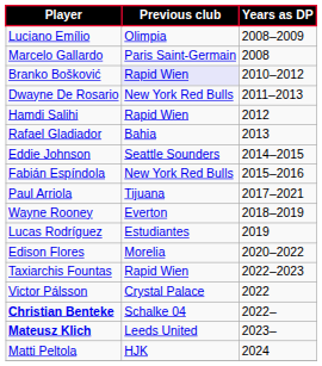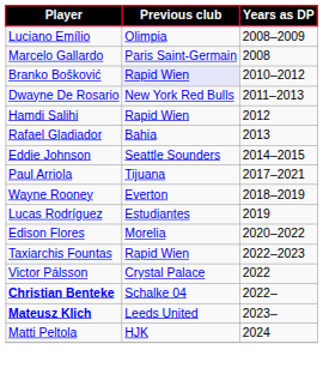 <table class="wikitable sortable" style="text-align:center">
 <tr>
 <th style="background:#000000; color:#FFFFFF; border:2px solid #E4002B;">Player</th>
 <th style="background:#000000; color:#FFFFFF; border:2px solid #E4002B;">Previous club</th>
 <th style="background:#000000; color:#FFFFFF; border:2px solid #E4002B;">Years as DP</th>
 </tr>
 <tr>
 <td align=left> <a href='#'>Luciano Emílio</a></td>
 <td align=left> <a href='#'>Olimpia</a></td>
 <td align=left>2008–2009</td>
 </tr>
 <tr>
 <td align=left> <a href='#'>Marcelo Gallardo</a></td>
 <td align=left> <a href='#'>Paris Saint-Germain</a></td>
 <td align=left>2008</td>
 </tr>
 <tr>
 <td align=left> <a href='#'>Branko Bošković</a></td>
 <td align=left style="background: lavender;"> <a href='#'>Rapid Wien</a></td>
 <td align=left>2010–2012</td>
 </tr>
 <tr>
 <td align=left> <a href='#'>Dwayne De Rosario</a></td>
 <td align=left> <a href='#'>New York Red Bulls</a></td>
 <td align=left>2011–2013</td>
 </tr>
 <tr>
 <td align=left> <a href='#'>Hamdi Salihi</a></td>
 <td align=left> <a href='#'>Rapid Wien</a></td>
 <td align=left>2012</td>
 </tr>
 <tr>
 <td align=left> <a href='#'>Rafael Gladiador</a></td>
 <td align=left> <a href='#'>Bahia</a></td>
 <td align=left>2013</td>
 </tr>
 <tr>
 <td align=left> <a href='#'>Eddie Johnson</a></td>
 <td align=left> <a href='#'>Seattle Sounders</a></td>
 <td align=left>2014–2015</td>
-</tr>
-<tr>
-<td align=left> <a href='#'>Fabián Espíndola</a></td>
-<td align=left> <a href='#'>New York Red Bulls</a></td>
-<td align=left>2015–2016</td>
 </tr>
 <tr>
 <td align=left> <a href='#'>Paul Arriola</a></td>
 <td align=left> <a href='#'>Tijuana</a></td>
 <td align=left>2017–2021</td>
 </tr>
 <tr>
 <td align=left> <a href='#'>Wayne Rooney</a></td>
 <td align=left> <a href='#'>Everton</a></td>
 <td align=left>2018–2019</td>
 </tr>
 <tr>
 <td align=left> <a href='#'>Lucas Rodríguez</a></td>
 <td align=left> <a href='#'>Estudiantes</a></td>
 <td align=left>2019</td>
 </tr>
 <tr>
 <td align=left> <a href='#'>Edison Flores</a></td>
 <td align=left> <a href='#'>Morelia</a></td>
 <td align=left>2020–2022</td>
 </tr>
 <tr>
 <td align=left> <a href='#'>Taxiarchis Fountas</a></td>
 <td align=left> <a href='#'>Rapid Wien</a></td>
 <td align=left>2022–2023</td>
 </tr>
 <tr>
 <td align=left> <a href='#'>Victor Pálsson</a></td>
 <td align=left> <a href='#'>Crystal Palace</a></td>
 <td align=left>2022</td>
 </tr>
 <tr>
 <td align=left> <strong><a href='#'>Christian Benteke</a></strong></td>
 <td align=left> <a href='#'>Schalke 04</a></td>
 <td align=left>2022–</td>
 </tr>
 <tr>
 <td align=left> <strong><a href='#'>Mateusz Klich</a></strong></td>
 <td align=left> <a href='#'>Leeds United</a></td>
 <td align=left>2023–</td>
 </tr>
 <tr>
 <td align=left> <a href='#'>Matti Peltola</a></td>
 <td align=left> <a href='#'>HJK</a></td>
 <td align=left>2024</td>
 </tr>
 <tr>
 </tr>
 </table>
